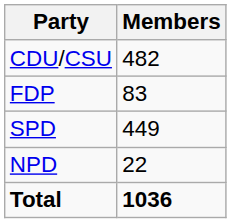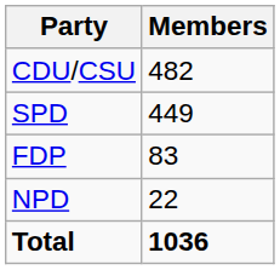 <table class="wikitable" style="float:left; margin-right:20px; margin-top:0;">
 <tr>
 <th>Party</th>
 <th>Members</th>
 </tr>
 <tr>
 <td><a href='#'>CDU</a>/<a href='#'>CSU</a></td>
 <td>482</td>
 </tr>
 <tr>
+<td><a href='#'>SPD</a></td>
+<td>449</td>
+</tr>
+<tr>
 <td><a href='#'>FDP</a></td>
 <td>83</td>
-</tr>
-<tr>
-<td><a href='#'>SPD</a></td>
-<td>449</td>
 </tr>
 <tr>
 <td><a href='#'>NPD</a></td>
 <td>22</td>
 </tr>
 <tr>
 <td><strong>Total</strong></td>
 <td><strong>1036</strong></td>
 </tr>
 </table>
